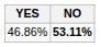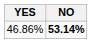 <table class="wikitable">
 <tr>
 <th>YES</th>
 <th>NO</th>
 </tr>
 <tr>
 <td>46.86%</td>
-<td><strong>53.11%</strong></td>
+<td><strong>53.14%</strong></td>
 </tr>
 </table>
